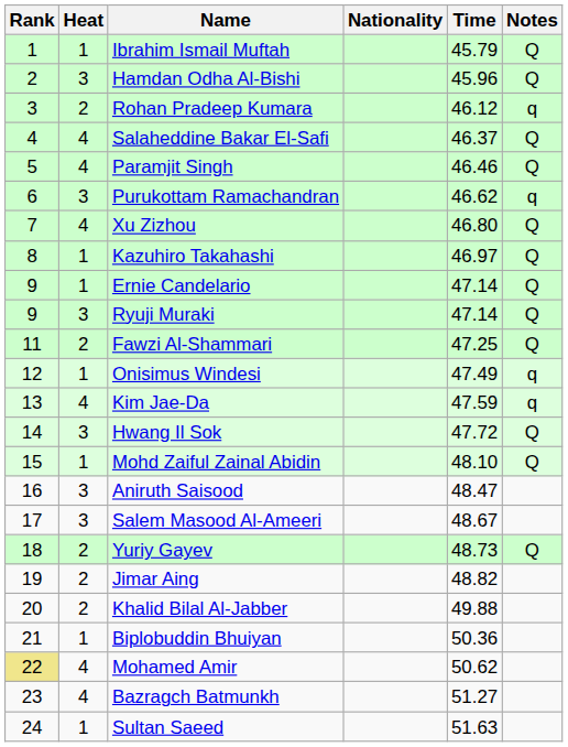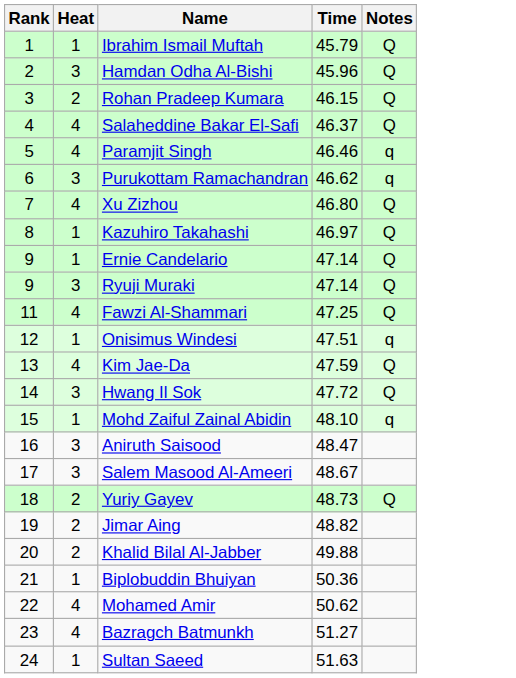 <table class="wikitable sortable" style="text-align:center; font-size:95%">
 <tr>
 <th>Rank</th>
 <th>Heat</th>
 <th>Name</th>
-<th>Nationality</th>
 <th>Time</th>
 <th>Notes</th>
 </tr>
 <tr bgcolor=ccffcc>
 <td>1</td>
 <td>1</td>
 <td align=left><a href='#'>Ibrahim Ismail Muftah</a></td>
-<td align=left></td>
 <td>45.79</td>
 <td>Q</td>
 </tr>
 <tr bgcolor=ccffcc>
 <td>2</td>
 <td>3</td>
 <td align=left><a href='#'>Hamdan Odha Al-Bishi</a></td>
-<td align=left></td>
 <td>45.96</td>
 <td>Q</td>
 </tr>
 <tr bgcolor=ccffcc>
 <td>3</td>
 <td>2</td>
 <td align=left><a href='#'>Rohan Pradeep Kumara</a></td>
-<td align=left></td>
-<td>46.12</td>
-<td>q</td>
+<td>46.15</td>
+<td>Q</td>
 </tr>
 <tr bgcolor=ccffcc>
 <td>4</td>
 <td>4</td>
 <td align=left><a href='#'>Salaheddine Bakar El-Safi</a></td>
-<td align=left></td>
 <td>46.37</td>
 <td>Q</td>
 </tr>
 <tr bgcolor=ccffcc>
 <td>5</td>
 <td>4</td>
 <td align=left><a href='#'>Paramjit Singh</a></td>
-<td align=left></td>
 <td>46.46</td>
-<td>Q</td>
+<td>q</td>
 </tr>
 <tr bgcolor=ccffcc>
 <td>6</td>
 <td>3</td>
 <td align=left><a href='#'>Purukottam Ramachandran</a></td>
-<td align=left></td>
 <td>46.62</td>
 <td>q</td>
 </tr>
 <tr bgcolor=ccffcc>
 <td>7</td>
 <td>4</td>
 <td align=left><a href='#'>Xu Zizhou</a></td>
-<td align=left></td>
 <td>46.80</td>
 <td>Q</td>
 </tr>
 <tr bgcolor=ccffcc>
 <td>8</td>
 <td>1</td>
 <td align=left><a href='#'>Kazuhiro Takahashi</a></td>
-<td align=left></td>
 <td>46.97</td>
 <td>Q</td>
 </tr>
 <tr bgcolor=ccffcc>
 <td>9</td>
 <td>1</td>
 <td align=left><a href='#'>Ernie Candelario</a></td>
-<td align=left></td>
 <td>47.14</td>
 <td>Q</td>
 </tr>
 <tr bgcolor=ccffcc>
 <td>9</td>
 <td>3</td>
 <td align=left><a href='#'>Ryuji Muraki</a></td>
-<td align=left></td>
 <td>47.14</td>
 <td>Q</td>
 </tr>
 <tr bgcolor=ccffcc>
 <td>11</td>
-<td>2</td>
+<td>4</td>
 <td align=left><a href='#'>Fawzi Al-Shammari</a></td>
-<td align=left></td>
 <td>47.25</td>
 <td>Q</td>
 </tr>
 <tr bgcolor=ddffdd>
 <td>12</td>
 <td>1</td>
 <td align=left><a href='#'>Onisimus Windesi</a></td>
-<td align=left></td>
-<td>47.49</td>
+<td>47.51</td>
 <td>q</td>
 </tr>
 <tr bgcolor=ddffdd>
 <td>13</td>
 <td>4</td>
 <td align=left><a href='#'>Kim Jae-Da</a></td>
-<td align=left></td>
 <td>47.59</td>
-<td>q</td>
+<td>Q</td>
 </tr>
 <tr bgcolor=ddffdd>
 <td>14</td>
 <td>3</td>
 <td align=left><a href='#'>Hwang Il Sok</a></td>
-<td align=left></td>
 <td>47.72</td>
 <td>Q</td>
 </tr>
 <tr bgcolor=ddffdd>
 <td>15</td>
 <td>1</td>
 <td align=left><a href='#'>Mohd Zaiful Zainal Abidin</a></td>
-<td align=left></td>
 <td>48.10</td>
-<td>Q</td>
+<td>q</td>
 </tr>
 <tr>
 <td>16</td>
 <td>3</td>
 <td align=left><a href='#'>Aniruth Saisood</a></td>
-<td align=left></td>
 <td>48.47</td>
 <td></td>
 </tr>
 <tr>
 <td>17</td>
 <td>3</td>
 <td align=left><a href='#'>Salem Masood Al-Ameeri</a></td>
-<td align=left></td>
 <td>48.67</td>
 <td></td>
 </tr>
 <tr bgcolor=ccffcc>
 <td>18</td>
 <td>2</td>
 <td align=left><a href='#'>Yuriy Gayev</a></td>
-<td align=left></td>
 <td>48.73</td>
 <td>Q</td>
 </tr>
 <tr>
 <td>19</td>
 <td>2</td>
 <td align=left><a href='#'>Jimar Aing</a></td>
-<td align=left></td>
 <td>48.82</td>
 <td></td>
 </tr>
 <tr>
 <td>20</td>
 <td>2</td>
 <td align=left><a href='#'>Khalid Bilal Al-Jabber</a></td>
-<td align=left></td>
 <td>49.88</td>
 <td></td>
 </tr>
 <tr>
 <td>21</td>
 <td>1</td>
 <td align=left><a href='#'>Biplobuddin Bhuiyan</a></td>
-<td align=left></td>
 <td>50.36</td>
 <td></td>
 </tr>
 <tr>
-<td style="background: khaki;">22</td>
+<td>22</td>
 <td>4</td>
 <td align=left><a href='#'>Mohamed Amir</a></td>
-<td align=left></td>
 <td>50.62</td>
 <td></td>
 </tr>
 <tr>
 <td>23</td>
 <td>4</td>
 <td align=left><a href='#'>Bazragch Batmunkh</a></td>
-<td align=left></td>
 <td>51.27</td>
 <td></td>
 </tr>
 <tr>
 <td>24</td>
 <td>1</td>
 <td align=left><a href='#'>Sultan Saeed</a></td>
-<td align=left></td>
 <td>51.63</td>
 <td></td>
 </tr>
 </table>
